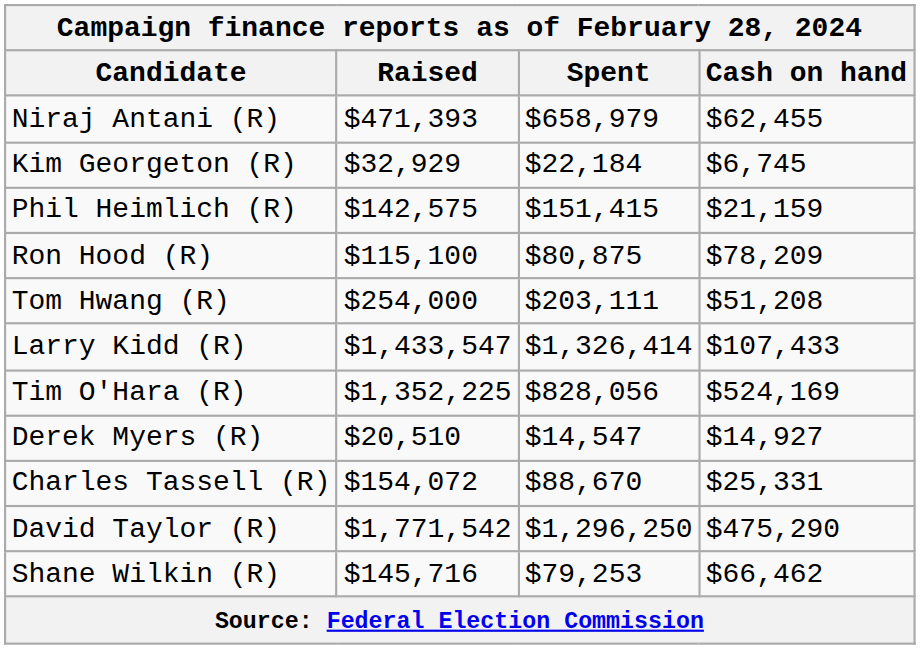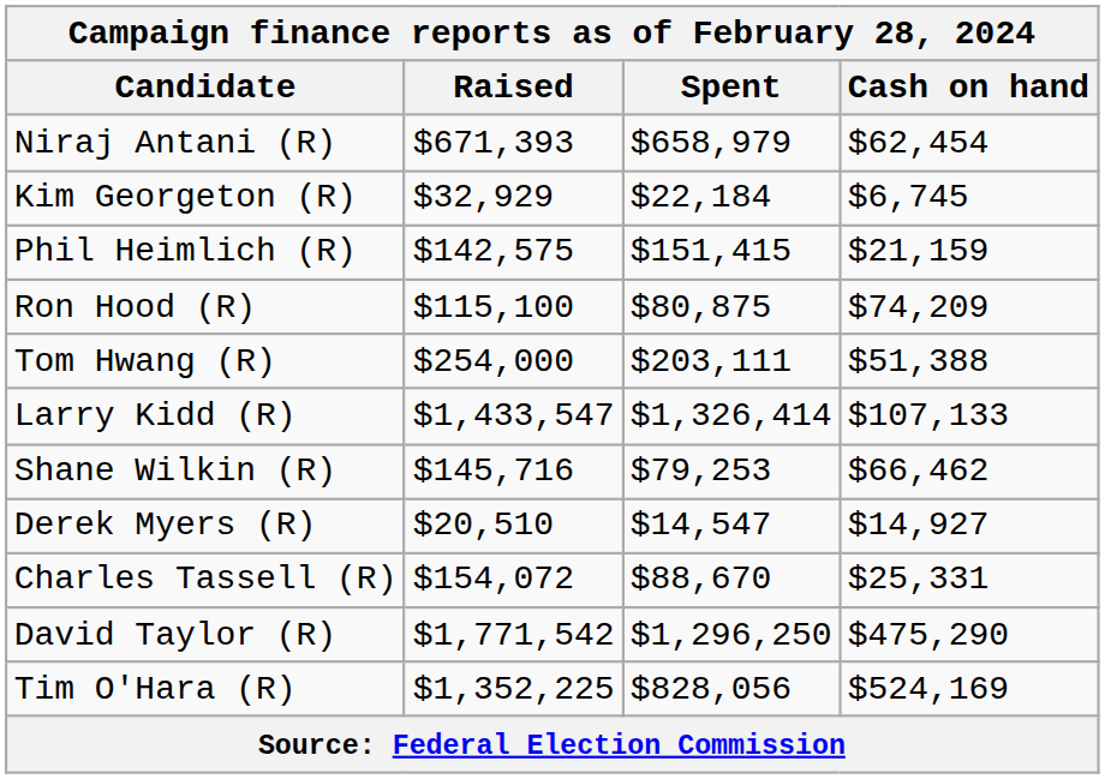 <table class="wikitable sortable">
 <tr>
 <th colspan=4>Campaign finance reports as of February 28, 2024</th>
 </tr>
 <tr style="text-align:center;">
 <th>Candidate</th>
 <th>Raised</th>
 <th>Spent</th>
 <th>Cash on hand</th>
 </tr>
 <tr>
 <td>Niraj Antani (R)</td>
-<td>$471,393</td>
+<td>$671,393</td>
 <td>$658,979</td>
-<td>$62,455</td>
+<td>$62,454</td>
 </tr>
 <tr>
 <td>Kim Georgeton (R)</td>
 <td>$32,929</td>
 <td>$22,184</td>
 <td>$6,745</td>
 </tr>
 <tr>
 <td>Phil Heimlich (R)</td>
 <td>$142,575</td>
 <td>$151,415</td>
 <td>$21,159</td>
 </tr>
 <tr>
 <td>Ron Hood (R)</td>
 <td>$115,100</td>
 <td>$80,875</td>
-<td>$78,209</td>
+<td>$74,209</td>
 </tr>
 <tr>
 <td>Tom Hwang (R)</td>
 <td>$254,000</td>
 <td>$203,111</td>
-<td>$51,208</td>
+<td>$51,388</td>
 </tr>
 <tr>
 <td>Larry Kidd (R)</td>
 <td>$1,433,547</td>
 <td>$1,326,414</td>
-<td>$107,433</td>
+<td>$107,133</td>
 </tr>
 <tr>
-<td>Tim O'Hara (R)</td>
-<td>$1,352,225</td>
-<td>$828,056</td>
-<td>$524,169</td>
+<td>Shane Wilkin (R)</td>
+<td>$145,716</td>
+<td>$79,253</td>
+<td>$66,462</td>
 </tr>
 <tr>
 <td>Derek Myers (R)</td>
 <td>$20,510</td>
 <td>$14,547</td>
 <td>$14,927</td>
 </tr>
 <tr>
 <td>Charles Tassell (R)</td>
 <td>$154,072</td>
 <td>$88,670</td>
 <td>$25,331</td>
 </tr>
 <tr>
 <td>David Taylor (R)</td>
 <td>$1,771,542</td>
 <td>$1,296,250</td>
 <td>$475,290</td>
 </tr>
 <tr>
-<td>Shane Wilkin (R)</td>
-<td>$145,716</td>
-<td>$79,253</td>
-<td>$66,462</td>
+<td>Tim O'Hara (R)</td>
+<td>$1,352,225</td>
+<td>$828,056</td>
+<td>$524,169</td>
 </tr>
 <tr>
 <th colspan="4"><small>Source: <a href='#'>Federal Election Commission</a></small></th>
 </tr>
 </table>
